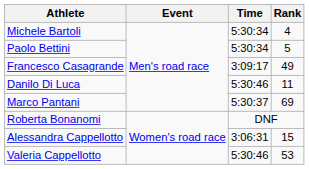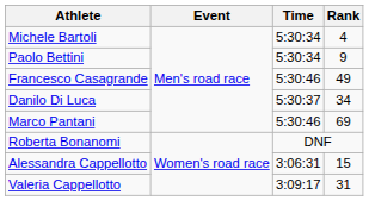 <table class=wikitable style="font-size:90%">
 <tr>
 <th>Athlete</th>
 <th>Event</th>
 <th>Time</th>
 <th>Rank</th>
 </tr>
 <tr align=center>
 <td align=left><a href='#'>Michele Bartoli</a></td>
 <td align=left rowspan=5><a href='#'>Men's road race</a></td>
 <td>5:30:34</td>
 <td>4</td>
 </tr>
 <tr align=center>
 <td align=left><a href='#'>Paolo Bettini</a></td>
 <td>5:30:34</td>
-<td>5</td>
+<td>9</td>
 </tr>
 <tr align=center>
 <td align=left><a href='#'>Francesco Casagrande</a></td>
-<td>3:09:17</td>
+<td>5:30:46</td>
 <td>49</td>
 </tr>
 <tr align=center>
 <td align=left><a href='#'>Danilo Di Luca</a></td>
-<td>5:30:46</td>
-<td>11</td>
+<td>5:30:37</td>
+<td>34</td>
 </tr>
 <tr align=center>
 <td align=left><a href='#'>Marco Pantani</a></td>
-<td>5:30:37</td>
+<td>5:30:46</td>
 <td>69</td>
 </tr>
 <tr align=center>
 <td align=left><a href='#'>Roberta Bonanomi</a></td>
 <td align=left rowspan=3><a href='#'>Women's road race</a></td>
 <td colspan=2>DNF</td>
 </tr>
 <tr align=center>
 <td align=left><a href='#'>Alessandra Cappellotto</a></td>
 <td>3:06:31</td>
 <td>15</td>
 </tr>
 <tr align=center>
 <td align=left><a href='#'>Valeria Cappellotto</a></td>
-<td>5:30:46</td>
-<td>53</td>
+<td>3:09:17</td>
+<td>31</td>
 </tr>
 </table>
